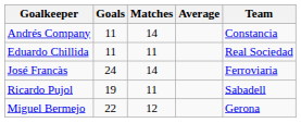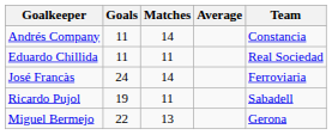 <table class="wikitable sortable" class="wikitable">
 <tr style="background:#ccc; text-align:center;">
 <th>Goalkeeper</th>
 <th>Goals</th>
 <th>Matches</th>
 <th>Average</th>
 <th>Team</th>
 </tr>
 <tr>
 <td> <a href='#'>Andrés Company</a></td>
 <td style="text-align:center;">11</td>
 <td style="text-align:center;">14</td>
 <td style="text-align:center;"></td>
 <td><a href='#'>Constancia</a></td>
 </tr>
 <tr>
 <td> <a href='#'>Eduardo Chillida</a></td>
 <td style="text-align:center;">11</td>
 <td style="text-align:center;">11</td>
 <td style="text-align:center;"></td>
 <td><a href='#'>Real Sociedad</a></td>
 </tr>
 <tr>
 <td> <a href='#'>José Francàs</a></td>
 <td style="text-align:center;">24</td>
 <td style="text-align:center;">14</td>
 <td style="text-align:center;"></td>
 <td><a href='#'>Ferroviaria</a></td>
 </tr>
 <tr>
 <td> <a href='#'>Ricardo Pujol</a></td>
 <td style="text-align:center;">19</td>
 <td style="text-align:center;">11</td>
 <td style="text-align:center;"></td>
 <td><a href='#'>Sabadell</a></td>
 </tr>
 <tr>
 <td> <a href='#'>Miguel Bermejo</a></td>
 <td style="text-align:center;">22</td>
-<td style="text-align:center;">12</td>
+<td style="text-align:center;">13</td>
 <td style="text-align:center;"></td>
 <td><a href='#'>Gerona</a></td>
 </tr>
 </table>
